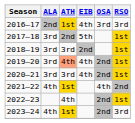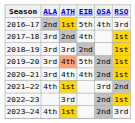 <table class="wikitable sortable" style="text-align:center;font-size:95%;float:right">
 <tr>
 <th>Season</th>
 <th><a href='#'>ALA</a></th>
 <th><a href='#'>ATH</a></th>
 <th><a href='#'>EIB</a></th>
 <th><a href='#'>OSA</a></th>
 <th><a href='#'>RSO</a></th>
 </tr>
 <tr>
 <td>2016–17</td>
 <td bgcolor=silver>2nd</td>
 <td bgcolor=gold>1st</td>
+<td>5th</td>
 <td>4th</td>
-<td>3rd</td>
 <td>3rd</td>
 </tr>
 <tr>
 <td>2017–18</td>
 <td>3rd</td>
 <td bgcolor=silver>2nd</td>
-<td>5th</td>
+<td>4th</td>
 <td></td>
 <td bgcolor=gold>1st</td>
 </tr>
 <tr>
 <td>2018–19</td>
 <td>3rd</td>
 <td>3rd</td>
 <td bgcolor=silver>2nd</td>
 <td></td>
 <td bgcolor=gold>1st</td>
 </tr>
 <tr>
 <td>2019–20</td>
 <td>3rd</td>
 <td style="background: lightsalmon;">4th</td>
-<td>4th</td>
+<td>5th</td>
 <td bgcolor=silver>2nd</td>
 <td bgcolor=gold>1st</td>
 </tr>
 <tr>
 <td>2020–21</td>
 <td>3rd</td>
-<td>3rd</td>
+<td>4th</td>
 <td>4th</td>
 <td bgcolor=silver>2nd</td>
 <td bgcolor=gold>1st</td>
 </tr>
 <tr>
 <td>2021–22</td>
 <td>4th</td>
 <td bgcolor=gold>1st</td>
 <td></td>
-<td>4th</td>
+<td>3rd</td>
 <td bgcolor=silver>2nd</td>
 </tr>
 <tr>
 <td>2022–23</td>
 <td></td>
-<td>4th</td>
+<td>3rd</td>
 <td></td>
 <td bgcolor=silver>2nd</td>
 <td bgcolor=gold>1st</td>
 </tr>
 <tr>
 <td>2023–24</td>
 <td>4th</td>
 <td bgcolor=gold>1st</td>
 <td></td>
 <td bgcolor=silver>2nd</td>
 <td>3rd</td>
 </tr>
 <tr>
 </tr>
 </table>
